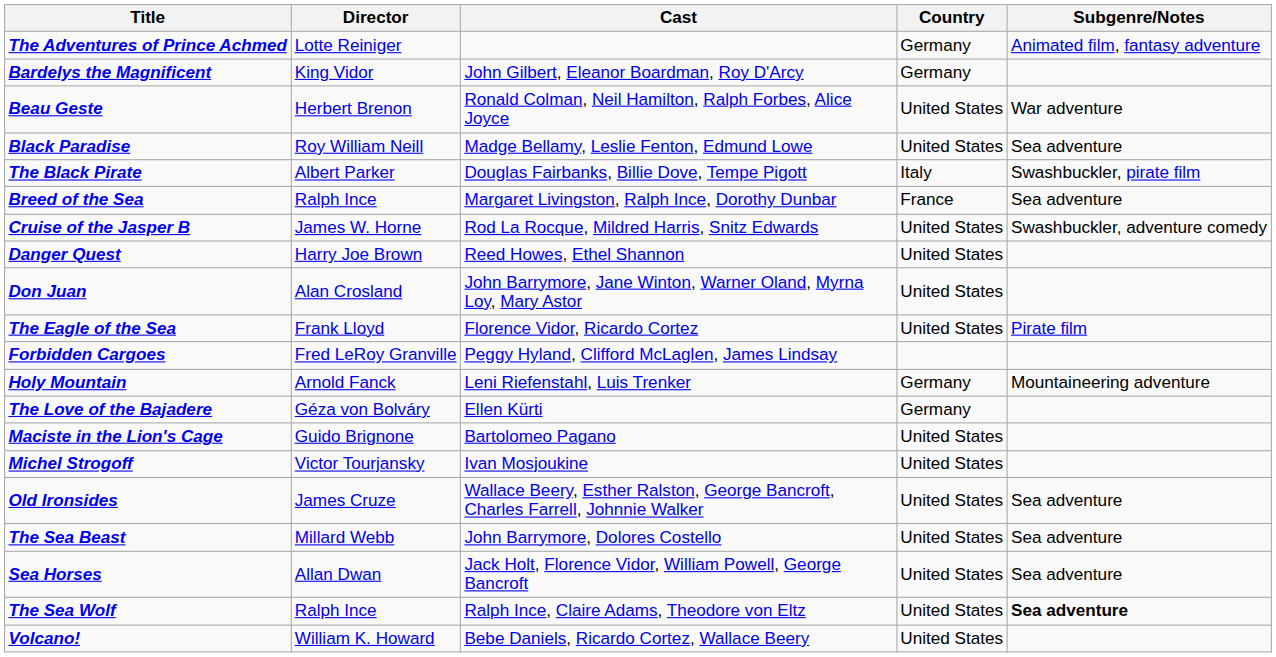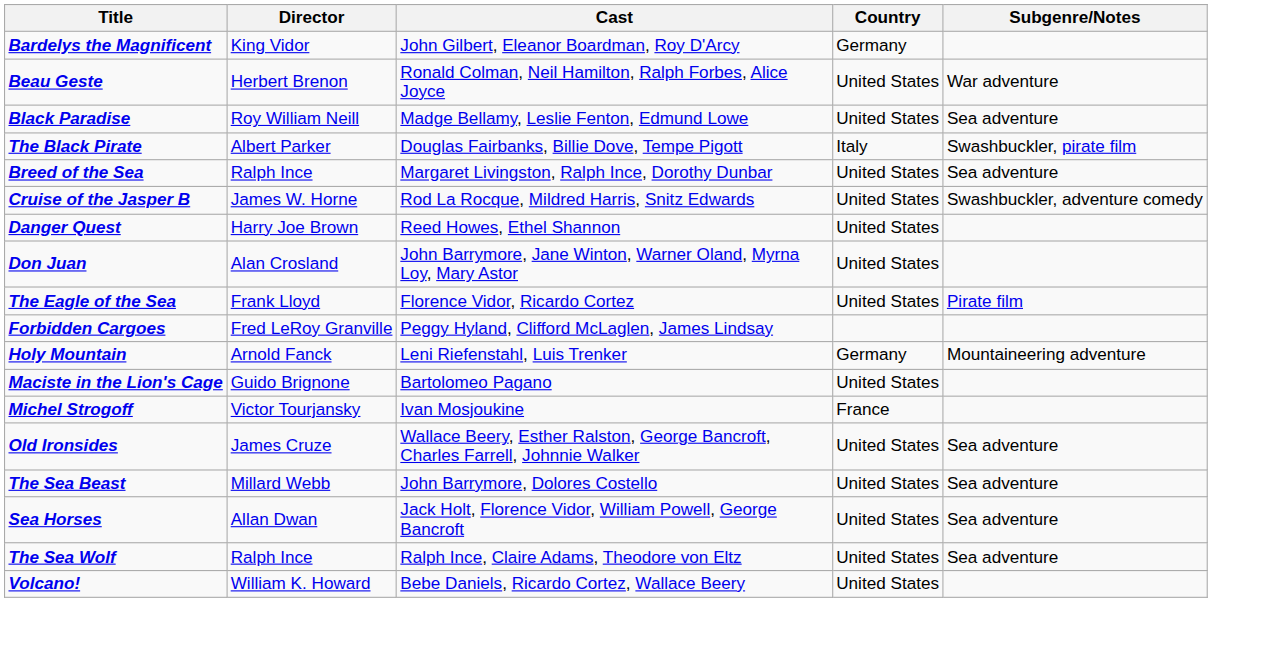 <table class="wikitable">
 <tr>
 <th>Title</th>
 <th>Director</th>
 <th style="width: 400px;">Cast</th>
 <th>Country</th>
 <th>Subgenre/Notes</th>
-</tr>
-<tr>
-<td><strong><em><a href='#'>The Adventures of Prince Achmed</a></em></strong></td>
-<td><a href='#'>Lotte Reiniger</a></td>
-<td></td>
-<td>Germany</td>
-<td><a href='#'>Animated film</a>, <a href='#'>fantasy adventure</a></td>
 </tr>
 <tr>
 <td><strong><em><a href='#'>Bardelys the Magnificent</a></em></strong></td>
 <td><a href='#'>King Vidor</a></td>
 <td><a href='#'>John Gilbert</a>, <a href='#'>Eleanor Boardman</a>, <a href='#'>Roy D'Arcy</a></td>
 <td>Germany</td>
 <td></td>
 </tr>
 <tr>
 <td><strong><em><a href='#'>Beau Geste</a></em></strong></td>
 <td><a href='#'>Herbert Brenon</a></td>
 <td><a href='#'>Ronald Colman</a>, <a href='#'>Neil Hamilton</a>, <a href='#'>Ralph Forbes</a>, <a href='#'>Alice Joyce</a></td>
 <td>United States</td>
 <td>War adventure</td>
 </tr>
 <tr>
 <td><strong><em><a href='#'>Black Paradise</a></em></strong></td>
 <td><a href='#'>Roy William Neill</a></td>
 <td><a href='#'>Madge Bellamy</a>, <a href='#'>Leslie Fenton</a>, <a href='#'>Edmund Lowe</a></td>
 <td>United States</td>
 <td>Sea adventure</td>
 </tr>
 <tr>
 <td><strong><em><a href='#'>The Black Pirate</a></em></strong></td>
 <td><a href='#'>Albert Parker</a></td>
 <td><a href='#'>Douglas Fairbanks</a>, <a href='#'>Billie Dove</a>, <a href='#'>Tempe Pigott</a></td>
 <td>Italy</td>
 <td>Swashbuckler, <a href='#'>pirate film</a></td>
 </tr>
 <tr>
 <td><strong><em><a href='#'>Breed of the Sea</a></em></strong></td>
 <td><a href='#'>Ralph Ince</a></td>
 <td><a href='#'>Margaret Livingston</a>, <a href='#'>Ralph Ince</a>, <a href='#'>Dorothy Dunbar</a></td>
-<td>France</td>
+<td>United States</td>
 <td>Sea adventure</td>
 </tr>
 <tr>
 <td><strong><em><a href='#'>Cruise of the Jasper B</a></em></strong></td>
 <td><a href='#'>James W. Horne</a></td>
 <td><a href='#'>Rod La Rocque</a>, <a href='#'>Mildred Harris</a>, <a href='#'>Snitz Edwards</a></td>
 <td>United States</td>
 <td>Swashbuckler, adventure comedy</td>
 </tr>
 <tr>
 <td><strong><em><a href='#'>Danger Quest</a></em></strong></td>
 <td><a href='#'>Harry Joe Brown</a></td>
 <td><a href='#'>Reed Howes</a>, <a href='#'>Ethel Shannon</a></td>
 <td>United States</td>
 <td></td>
 </tr>
 <tr>
 <td><strong><em><a href='#'>Don Juan</a></em></strong></td>
 <td><a href='#'>Alan Crosland</a></td>
 <td><a href='#'>John Barrymore</a>, <a href='#'>Jane Winton</a>, <a href='#'>Warner Oland</a>, <a href='#'>Myrna Loy</a>, <a href='#'>Mary Astor</a></td>
 <td>United States</td>
 <td></td>
 </tr>
 <tr>
 <td><strong><em><a href='#'>The Eagle of the Sea</a></em></strong></td>
 <td><a href='#'>Frank Lloyd</a></td>
 <td><a href='#'>Florence Vidor</a>, <a href='#'>Ricardo Cortez</a></td>
 <td>United States</td>
 <td><a href='#'>Pirate film</a></td>
 </tr>
 <tr>
 <td><strong><em><a href='#'>Forbidden Cargoes</a></em></strong></td>
 <td><a href='#'>Fred LeRoy Granville</a></td>
 <td><a href='#'>Peggy Hyland</a>, <a href='#'>Clifford McLaglen</a>, <a href='#'>James Lindsay</a></td>
 <td></td>
 <td></td>
 </tr>
 <tr>
 <td><strong><em><a href='#'>Holy Mountain</a></em></strong></td>
 <td><a href='#'>Arnold Fanck</a></td>
 <td><a href='#'>Leni Riefenstahl</a>, <a href='#'>Luis Trenker</a></td>
 <td>Germany</td>
 <td>Mountaineering adventure</td>
 </tr>
 <tr>
-<td><strong><em><a href='#'>The Love of the Bajadere</a></em></strong></td>
-<td><a href='#'>Géza von Bolváry</a></td>
-<td><a href='#'>Ellen Kürti</a></td>
-<td>Germany</td>
-<td></td>
-</tr>
-<tr>
 <td><strong><em><a href='#'>Maciste in the Lion's Cage</a></em></strong></td>
 <td><a href='#'>Guido Brignone</a></td>
 <td><a href='#'>Bartolomeo Pagano</a></td>
 <td>United States</td>
 <td></td>
 </tr>
 <tr>
 <td><strong><em><a href='#'>Michel Strogoff</a></em></strong></td>
 <td><a href='#'>Victor Tourjansky</a></td>
 <td><a href='#'>Ivan Mosjoukine</a></td>
-<td>United States</td>
+<td>France</td>
 <td></td>
 </tr>
 <tr>
 <td><strong><em><a href='#'>Old Ironsides</a></em></strong></td>
 <td><a href='#'>James Cruze</a></td>
 <td><a href='#'>Wallace Beery</a>, <a href='#'>Esther Ralston</a>, <a href='#'>George Bancroft</a>, <a href='#'>Charles Farrell</a>, <a href='#'>Johnnie Walker</a></td>
 <td>United States</td>
 <td>Sea adventure</td>
 </tr>
 <tr>
 <td><strong><em><a href='#'>The Sea Beast</a></em></strong></td>
 <td><a href='#'>Millard Webb</a></td>
 <td><a href='#'>John Barrymore</a>, <a href='#'>Dolores Costello</a></td>
 <td>United States</td>
 <td>Sea adventure</td>
 </tr>
 <tr>
 <td><strong><em><a href='#'>Sea Horses</a></em></strong></td>
 <td><a href='#'>Allan Dwan</a></td>
 <td><a href='#'>Jack Holt</a>, <a href='#'>Florence Vidor</a>, <a href='#'>William Powell</a>, <a href='#'>George Bancroft</a></td>
 <td>United States</td>
 <td>Sea adventure</td>
 </tr>
 <tr>
 <td><strong><em><a href='#'>The Sea Wolf</a></em></strong></td>
 <td><a href='#'>Ralph Ince</a></td>
 <td><a href='#'>Ralph Ince</a>, <a href='#'>Claire Adams</a>, <a href='#'>Theodore von Eltz</a></td>
 <td>United States</td>
-<td><strong>Sea adventure</strong></td>
+<td>Sea adventure</td>
 </tr>
 <tr>
 <td><strong><em><a href='#'>Volcano!</a></em></strong></td>
 <td><a href='#'>William K. Howard</a></td>
 <td><a href='#'>Bebe Daniels</a>, <a href='#'>Ricardo Cortez</a>, <a href='#'>Wallace Beery</a></td>
 <td>United States</td>
 <td></td>
 </tr>
 </table>
